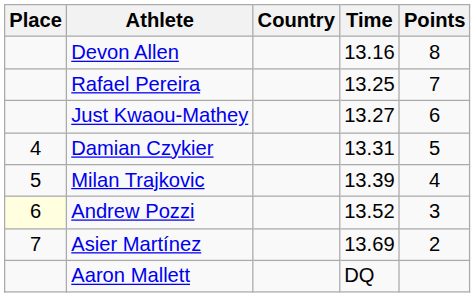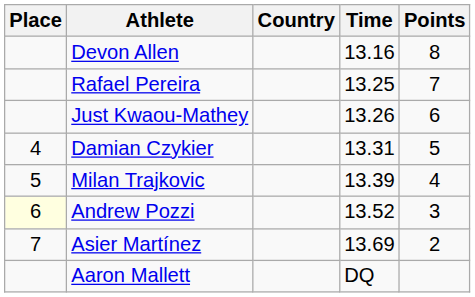 <table class="wikitable">
 <tr>
 <th>Place</th>
 <th>Athlete</th>
 <th>Country</th>
 <th>Time</th>
 <th>Points</th>
 </tr>
 <tr>
 <td align=center></td>
 <td><a href='#'>Devon Allen</a></td>
 <td></td>
 <td>13.16</td>
 <td align=center>8</td>
 </tr>
 <tr>
 <td align=center></td>
 <td><a href='#'>Rafael Pereira</a></td>
 <td></td>
 <td>13.25</td>
 <td align=center>7</td>
 </tr>
 <tr>
 <td align=center></td>
 <td><a href='#'>Just Kwaou-Mathey</a></td>
 <td></td>
-<td>13.27</td>
+<td>13.26</td>
 <td align=center>6</td>
 </tr>
 <tr>
 <td align=center>4</td>
 <td><a href='#'>Damian Czykier</a></td>
 <td></td>
 <td>13.31</td>
 <td align=center>5</td>
 </tr>
 <tr>
 <td align=center>5</td>
 <td><a href='#'>Milan Trajkovic</a></td>
 <td></td>
 <td>13.39</td>
 <td align=center>4</td>
 </tr>
 <tr>
 <td align=center style="background: lightyellow;">6</td>
 <td><a href='#'>Andrew Pozzi</a></td>
 <td></td>
 <td>13.52</td>
 <td align=center>3</td>
 </tr>
 <tr>
 <td align=center>7</td>
 <td><a href='#'>Asier Martínez</a></td>
 <td></td>
 <td>13.69</td>
 <td align=center>2</td>
 </tr>
 <tr>
 <td align=center></td>
 <td><a href='#'>Aaron Mallett</a></td>
 <td></td>
 <td>DQ</td>
 <td align=center></td>
 </tr>
 </table>
